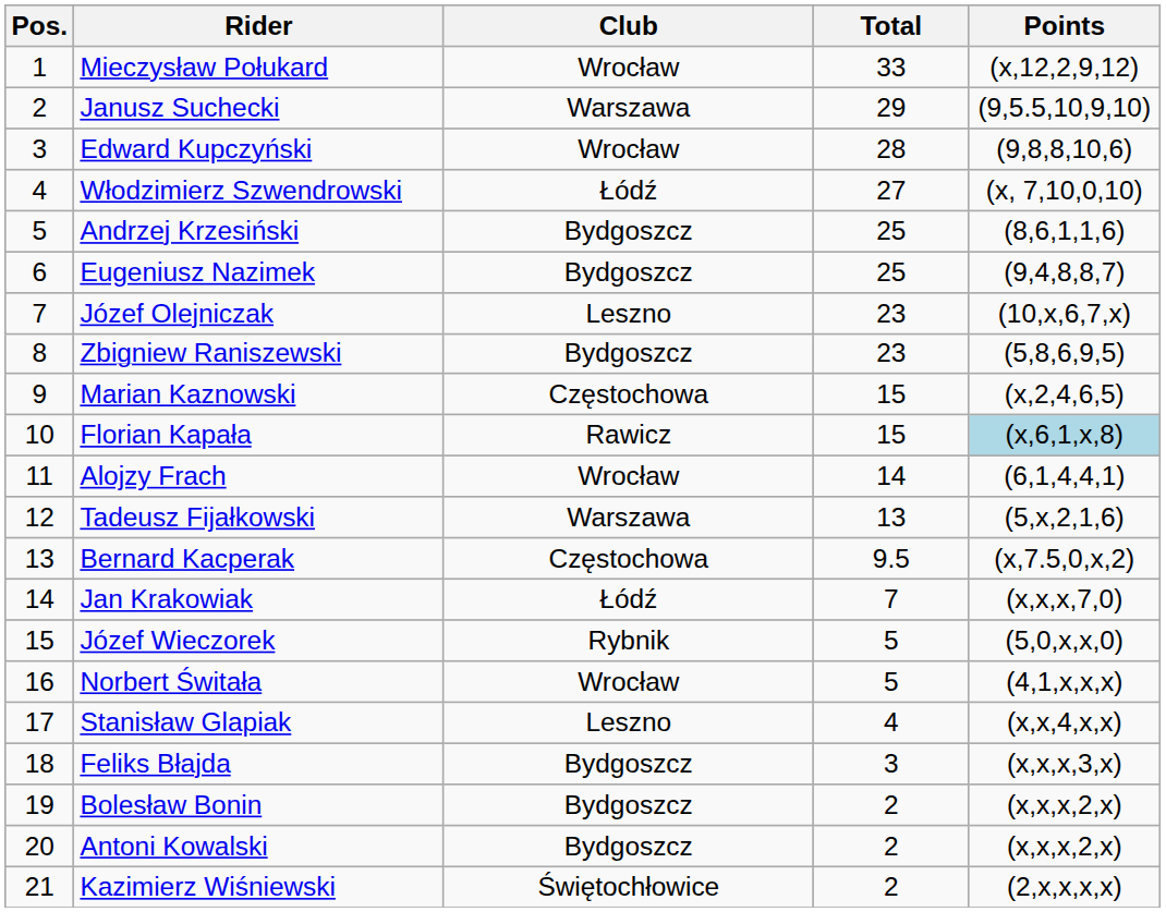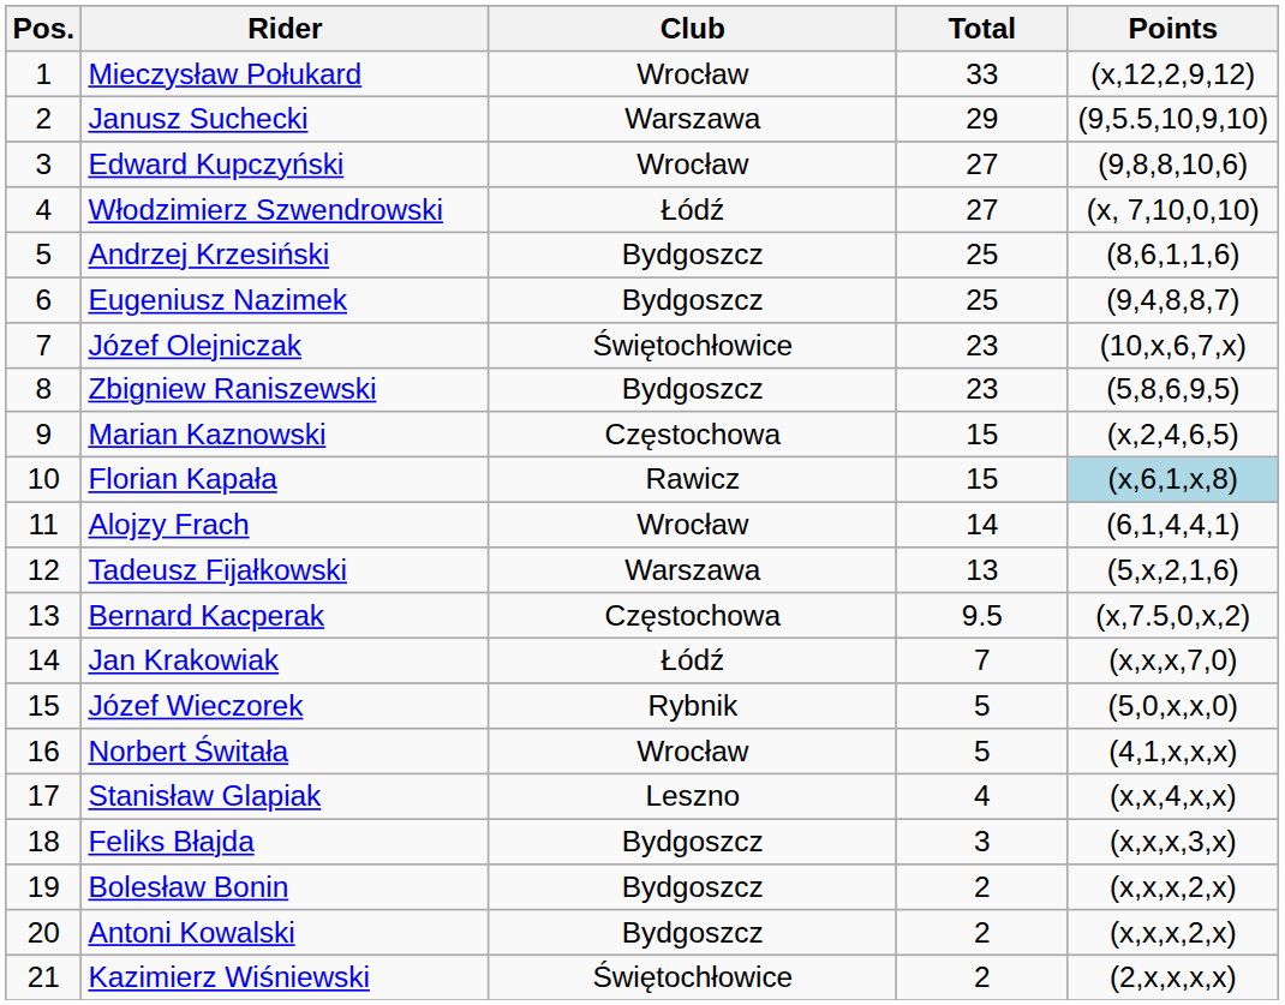 <table class=wikitable style="font-size:93%;">
 <tr>
 <th width=25px>Pos.</th>
 <th width=200px>Rider</th>
 <th width=200px>Club</th>
 <th width=80px>Total</th>
 <th width=100px>Points</th>
 </tr>
 <tr align=center>
 <td>1</td>
 <td align=left><a href='#'>Mieczysław Połukard</a></td>
 <td>Wrocław</td>
 <td>33</td>
 <td>(x,12,2,9,12)</td>
 </tr>
 <tr align=center>
 <td>2</td>
 <td align=left><a href='#'>Janusz Suchecki</a></td>
 <td>Warszawa</td>
 <td>29</td>
 <td>(9,5.5,10,9,10)</td>
 </tr>
 <tr align=center>
 <td>3</td>
 <td align=left><a href='#'>Edward Kupczyński</a></td>
 <td>Wrocław</td>
-<td>28</td>
+<td>27</td>
 <td>(9,8,8,10,6)</td>
 </tr>
 <tr align=center>
 <td>4</td>
 <td align=left><a href='#'>Włodzimierz Szwendrowski</a></td>
 <td>Łódź</td>
 <td>27</td>
 <td>(x, 7,10,0,10)</td>
 </tr>
 <tr align=center>
 <td>5</td>
 <td align=left><a href='#'>Andrzej Krzesiński</a></td>
 <td>Bydgoszcz</td>
 <td>25</td>
 <td>(8,6,1,1,6)</td>
 </tr>
 <tr align=center>
 <td>6</td>
 <td align=left><a href='#'>Eugeniusz Nazimek</a></td>
 <td>Bydgoszcz</td>
 <td>25</td>
 <td>(9,4,8,8,7)</td>
 </tr>
 <tr align=center>
 <td>7</td>
 <td align=left><a href='#'>Józef Olejniczak</a></td>
-<td>Leszno</td>
+<td>Świętochłowice</td>
 <td>23</td>
 <td>(10,x,6,7,x)</td>
 </tr>
 <tr align=center>
 <td>8</td>
 <td align=left><a href='#'>Zbigniew Raniszewski</a></td>
 <td>Bydgoszcz</td>
 <td>23</td>
 <td>(5,8,6,9,5)</td>
 </tr>
 <tr align=center>
 <td>9</td>
 <td align=left><a href='#'>Marian Kaznowski</a></td>
 <td>Częstochowa</td>
 <td>15</td>
 <td>(x,2,4,6,5)</td>
 </tr>
 <tr align=center>
 <td>10</td>
 <td align=left><a href='#'>Florian Kapała</a></td>
 <td>Rawicz</td>
 <td>15</td>
 <td style="background: lightblue;">(x,6,1,x,8)</td>
 </tr>
 <tr align=center>
 <td>11</td>
 <td align=left><a href='#'>Alojzy Frach</a></td>
 <td>Wrocław</td>
 <td>14</td>
 <td>(6,1,4,4,1)</td>
 </tr>
 <tr align=center>
 <td>12</td>
 <td align=left><a href='#'>Tadeusz Fijałkowski</a></td>
 <td>Warszawa</td>
 <td>13</td>
 <td>(5,x,2,1,6)</td>
 </tr>
 <tr align=center>
 <td>13</td>
 <td align=left><a href='#'>Bernard Kacperak</a></td>
 <td>Częstochowa</td>
 <td>9.5</td>
 <td>(x,7.5,0,x,2)</td>
 </tr>
 <tr align=center>
 <td>14</td>
 <td align=left><a href='#'>Jan Krakowiak</a></td>
 <td>Łódź</td>
 <td>7</td>
 <td>(x,x,x,7,0)</td>
 </tr>
 <tr align=center>
 <td>15</td>
 <td align=left><a href='#'>Józef Wieczorek</a></td>
 <td>Rybnik</td>
 <td>5</td>
 <td>(5,0,x,x,0)</td>
 </tr>
 <tr align=center>
 <td>16</td>
 <td align=left><a href='#'>Norbert Świtała</a></td>
 <td>Wrocław</td>
 <td>5</td>
 <td>(4,1,x,x,x)</td>
 </tr>
 <tr align=center>
 <td>17</td>
 <td align=left><a href='#'>Stanisław Glapiak</a></td>
 <td>Leszno</td>
 <td>4</td>
 <td>(x,x,4,x,x)</td>
 </tr>
 <tr align=center>
 <td>18</td>
 <td align=left><a href='#'>Feliks Błajda</a></td>
 <td>Bydgoszcz</td>
 <td>3</td>
 <td>(x,x,x,3,x)</td>
 </tr>
 <tr align=center>
 <td>19</td>
 <td align=left><a href='#'>Bolesław Bonin</a></td>
 <td>Bydgoszcz</td>
 <td>2</td>
 <td>(x,x,x,2,x)</td>
 </tr>
 <tr align=center>
 <td>20</td>
 <td align=left><a href='#'>Antoni Kowalski</a></td>
 <td>Bydgoszcz</td>
 <td>2</td>
 <td>(x,x,x,2,x)</td>
 </tr>
 <tr align=center>
 <td>21</td>
 <td align=left><a href='#'>Kazimierz Wiśniewski</a></td>
 <td>Świętochłowice</td>
 <td>2</td>
 <td>(2,x,x,x,x)</td>
 </tr>
 </table>
